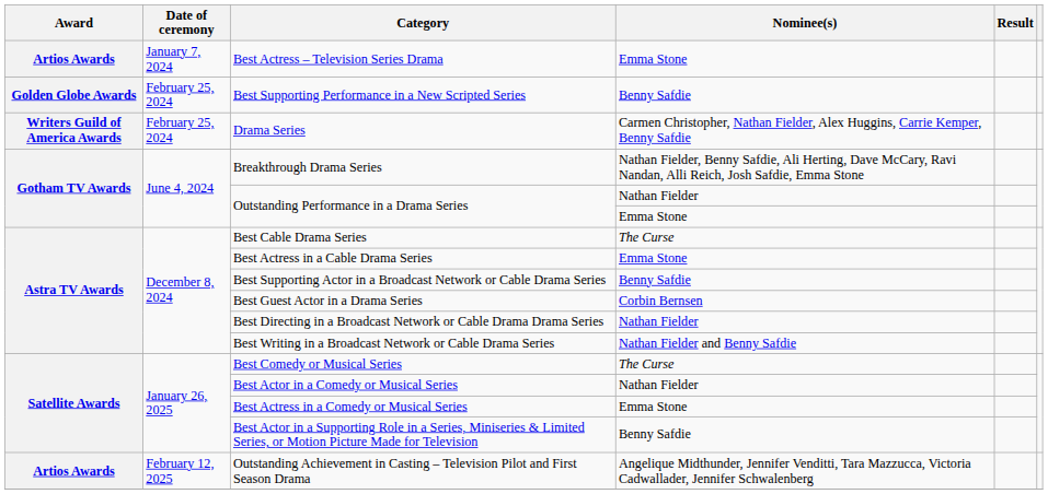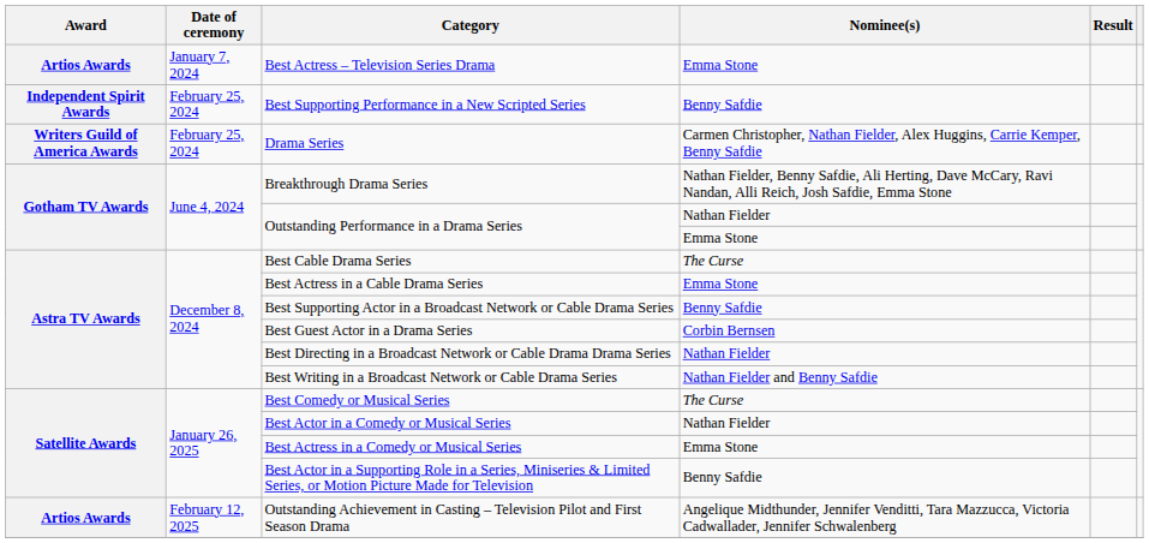 <table class="wikitable plainrowheaders">
 <tr>
 <th scope="col">Award</th>
 <th scope="col">Date of ceremony</th>
 <th scope="col">Category</th>
 <th scope="col">Nominee(s)</th>
 <th scope="col">Result</th>
 <th scope="col"></th>
 </tr>
 <tr>
 <th scope="row"><a href='#'>Artios Awards</a></th>
 <td><a href='#'>January 7, 2024</a></td>
 <td scope="row"><a href='#'>Best Actress – Television Series Drama</a></td>
 <td><a href='#'>Emma Stone</a></td>
 <td></td>
 <td style="text-align:center"></td>
 </tr>
 <tr>
-<th scope="row"><a href='#'>Golden Globe Awards</a></th>
+<th scope="row"><a href='#'>Independent Spirit Awards</a></th>
 <td><a href='#'>February 25, 2024</a></td>
 <td scope="row"><a href='#'>Best Supporting Performance in a New Scripted Series</a></td>
 <td><a href='#'>Benny Safdie</a></td>
 <td></td>
 <td style="text-align:center"></td>
 </tr>
 <tr>
 <th scope="row"><a href='#'>Writers Guild of America Awards</a></th>
 <td><a href='#'>February 25, 2024</a></td>
 <td scope="row"><a href='#'>Drama Series</a></td>
 <td>Carmen Christopher, <a href='#'>Nathan Fielder</a>, Alex Huggins, <a href='#'>Carrie Kemper</a>, <a href='#'>Benny Safdie</a></td>
 <td></td>
 <td style="text-align:center"></td>
 </tr>
 <tr>
 <th scope="row" rowspan="3"><a href='#'>Gotham TV Awards</a></th>
 <td rowspan="3"><a href='#'>June 4, 2024</a></td>
 <td scope="row">Breakthrough Drama Series</td>
 <td>Nathan Fielder, Benny Safdie, Ali Herting, Dave McCary, Ravi Nandan, Alli Reich, Josh Safdie, Emma Stone</td>
 <td></td>
 <td rowspan="3" style="text-align:center"></td>
 </tr>
 <tr>
 <td rowspan="2">Outstanding Performance in a Drama Series</td>
 <td>Nathan Fielder</td>
 <td></td>
 </tr>
 <tr>
 <td>Emma Stone</td>
 <td></td>
 </tr>
 <tr>
 <th scope="row" rowspan="6"><a href='#'>Astra TV Awards</a></th>
 <td rowspan="6"><a href='#'>December 8, 2024</a></td>
 <td>Best Cable Drama Series</td>
 <td><em>The Curse</em></td>
 <td></td>
 <td rowspan="6" style="text-align:center"></td>
 </tr>
 <tr>
 <td>Best Actress in a Cable Drama Series</td>
 <td><a href='#'>Emma Stone</a></td>
 <td></td>
 </tr>
 <tr>
 <td>Best Supporting Actor in a Broadcast Network or Cable Drama Series</td>
 <td><a href='#'>Benny Safdie</a></td>
 <td></td>
 </tr>
 <tr>
 <td>Best Guest Actor in a Drama Series</td>
 <td><a href='#'>Corbin Bernsen</a></td>
 <td></td>
 </tr>
 <tr>
 <td>Best Directing in a Broadcast Network or Cable Drama Drama Series</td>
 <td data-sort-value="Fielder, Nathan"><a href='#'>Nathan Fielder</a> </td>
 <td></td>
 </tr>
 <tr>
 <td>Best Writing in a Broadcast Network or Cable Drama Series</td>
 <td data-sort-value="Fielder, Nathan"; "Safdie, Benny"><a href='#'>Nathan Fielder</a> and <a href='#'>Benny Safdie</a> </td>
 <td></td>
 </tr>
 <tr>
 <th rowspan="4" scope="row"><a href='#'>Satellite Awards</a></th>
 <td rowspan="4"><a href='#'>January 26, 2025</a></td>
 <td><a href='#'>Best Comedy or Musical Series</a></td>
 <td><em>The Curse</em></td>
 <td></td>
 <td align="center" rowspan="4"></td>
 </tr>
 <tr>
 <td><a href='#'>Best Actor in a Comedy or Musical Series</a></td>
 <td>Nathan Fielder</td>
 <td></td>
 </tr>
 <tr>
 <td><a href='#'>Best Actress in a Comedy or Musical Series</a></td>
 <td>Emma Stone</td>
 <td></td>
 </tr>
 <tr>
 <td><a href='#'>Best Actor in a Supporting Role in a Series, Miniseries & Limited Series, or Motion Picture Made for Television</a></td>
 <td>Benny Safdie</td>
 <td></td>
 </tr>
 <tr>
 <th scope="row"><a href='#'>Artios Awards</a></th>
 <td><a href='#'>February 12, 2025</a></td>
 <td>Outstanding Achievement in Casting – Television Pilot and First Season Drama</td>
 <td>Angelique Midthunder, Jennifer Venditti, Tara Mazzucca, Victoria Cadwallader, Jennifer Schwalenberg</td>
 <td></td>
 <td align="center"></td>
 </tr>
 <tr>
 </tr>
 </table>
